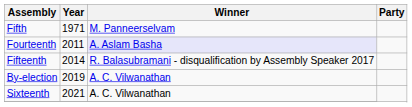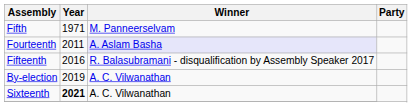 <table class="wikitable sortable">
 <tr>
 <th>Assembly</th>
 <th>Year</th>
 <th>Winner</th>
 <th colspan="2">Party</th>
 </tr>
 <tr>
 <td><a href='#'>Fifth</a></td>
 <td>1971</td>
 <td><a href='#'>M. Panneerselvam</a></td>
 <td></td>
 </tr>
 <tr>
 <td><a href='#'>Fourteenth</a></td>
 <td>2011</td>
 <td style="background: lavender;"><a href='#'>A. Aslam Basha</a></td>
 <td></td>
 </tr>
 <tr>
 <td><a href='#'>Fifteenth</a></td>
-<td>2014</td>
+<td>2016</td>
 <td><a href='#'>R. Balasubramani</a> - disqualification by Assembly Speaker 2017</td>
 <td></td>
 </tr>
 <tr>
 <td><a href='#'>By-election</a></td>
 <td>2019</td>
 <td><a href='#'>A. C. Vilwanathan</a></td>
 <td></td>
 </tr>
 <tr>
 <td><a href='#'>Sixteenth</a></td>
-<td>2021</td>
+<td><strong>2021</strong></td>
 <td>A. C. Vilwanathan</td>
 </tr>
 <tr>
 </tr>
 </table>
